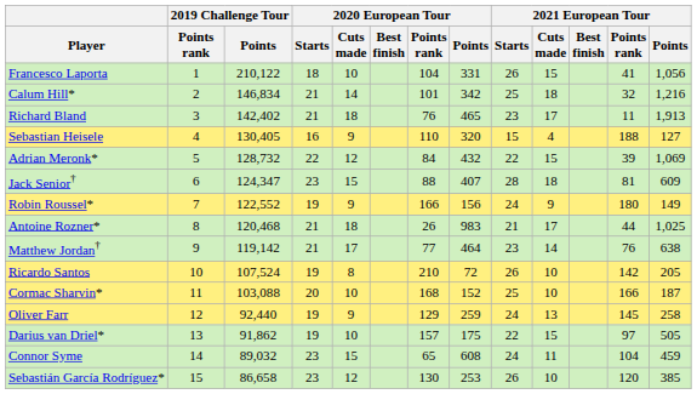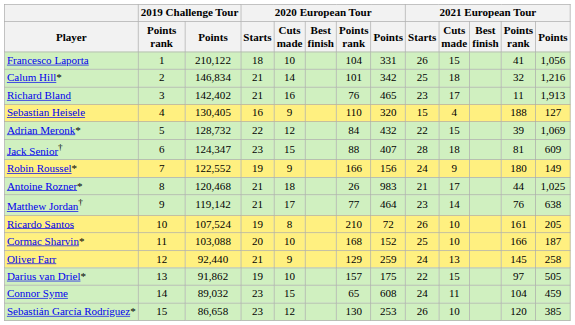 <table class="wikitable sortable" style="text-align:center">
 <tr>
 <th></th>
 <th colspan=2>2019 Challenge Tour</th>
 <th colspan=5>2020 European Tour</th>
 <th colspan=5>2021 European Tour</th>
 </tr>
 <tr>
 <th>Player</th>
 <th>Points<br>rank</th>
 <th>Points</th>
 <th>Starts</th>
 <th>Cuts<br>made</th>
 <th>Best<br>finish</th>
 <th>Points<br>rank</th>
 <th>Points</th>
 <th>Starts</th>
 <th>Cuts<br>made</th>
 <th>Best<br>finish</th>
 <th>Points<br>rank</th>
 <th>Points</th>
 </tr>
 <tr style="background:#D0F0C0;">
 <td align=left> <a href='#'>Francesco Laporta</a></td>
 <td>1</td>
 <td>210,122</td>
 <td>18</td>
 <td>10</td>
 <td></td>
 <td>104</td>
 <td>331</td>
 <td>26</td>
 <td>15</td>
 <td></td>
 <td>41</td>
 <td>1,056</td>
 </tr>
 <tr style="background:#D0F0C0;">
 <td align=left> <a href='#'>Calum Hill</a>*</td>
 <td>2</td>
 <td>146,834</td>
 <td>21</td>
 <td>14</td>
 <td></td>
 <td>101</td>
 <td>342</td>
 <td>25</td>
 <td>18</td>
 <td></td>
 <td>32</td>
 <td>1,216</td>
 </tr>
 <tr style="background:#D0F0C0;">
 <td align=left> <a href='#'>Richard Bland</a></td>
 <td>3</td>
 <td>142,402</td>
 <td>21</td>
-<td>18</td>
+<td>16</td>
 <td></td>
 <td>76</td>
 <td>465</td>
 <td>23</td>
 <td>17</td>
 <td></td>
 <td>11</td>
 <td>1,913</td>
 </tr>
 <tr style="background:#FFF080;">
 <td align=left> <a href='#'>Sebastian Heisele</a></td>
 <td>4</td>
 <td>130,405</td>
 <td>16</td>
 <td>9</td>
 <td></td>
 <td>110</td>
 <td>320</td>
 <td>15</td>
 <td>4</td>
 <td></td>
 <td>188</td>
 <td>127</td>
 </tr>
 <tr style="background:#D0F0C0;">
 <td align=left> <a href='#'>Adrian Meronk</a>*</td>
 <td>5</td>
 <td>128,732</td>
 <td>22</td>
 <td>12</td>
 <td></td>
 <td>84</td>
 <td>432</td>
 <td>22</td>
 <td>15</td>
 <td></td>
 <td>39</td>
 <td>1,069</td>
 </tr>
 <tr style="background:#D0F0C0;">
 <td align=left> <a href='#'>Jack Senior</a><sup>†</sup></td>
 <td>6</td>
 <td>124,347</td>
 <td>23</td>
 <td>15</td>
 <td></td>
 <td>88</td>
 <td>407</td>
 <td>28</td>
 <td>18</td>
 <td></td>
 <td>81</td>
 <td>609</td>
 </tr>
 <tr style="background:#FFF080;">
 <td align=left> <a href='#'>Robin Roussel</a>*</td>
 <td>7</td>
 <td>122,552</td>
 <td>19</td>
 <td>9</td>
 <td></td>
 <td>166</td>
 <td>156</td>
 <td>24</td>
 <td>9</td>
 <td></td>
 <td>180</td>
 <td>149</td>
 </tr>
 <tr style="background:#D0F0C0;">
 <td align=left> <a href='#'>Antoine Rozner</a>*</td>
 <td>8</td>
 <td>120,468</td>
 <td>21</td>
 <td>18</td>
 <td></td>
 <td>26</td>
 <td>983</td>
 <td>21</td>
 <td>17</td>
 <td></td>
 <td>44</td>
 <td>1,025</td>
 </tr>
 <tr style="background:#D0F0C0;">
 <td align=left> <a href='#'>Matthew Jordan</a><sup>†</sup></td>
 <td>9</td>
 <td>119,142</td>
 <td>21</td>
 <td>17</td>
 <td></td>
 <td>77</td>
 <td>464</td>
 <td>23</td>
 <td>14</td>
 <td></td>
 <td>76</td>
 <td>638</td>
 </tr>
 <tr style="background:#FFF080;">
 <td align=left> <a href='#'>Ricardo Santos</a></td>
 <td>10</td>
 <td>107,524</td>
 <td>19</td>
 <td>8</td>
 <td></td>
 <td>210</td>
 <td>72</td>
 <td>26</td>
 <td>10</td>
 <td></td>
-<td>142</td>
+<td>161</td>
 <td>205</td>
 </tr>
 <tr style="background:#FFF080;">
 <td align=left> <a href='#'>Cormac Sharvin</a>*</td>
 <td>11</td>
 <td>103,088</td>
 <td>20</td>
 <td>10</td>
 <td></td>
 <td>168</td>
 <td>152</td>
 <td>25</td>
 <td>10</td>
 <td></td>
 <td>166</td>
 <td>187</td>
 </tr>
 <tr style="background:#FFF080;">
 <td align=left> <a href='#'>Oliver Farr</a></td>
 <td>12</td>
 <td>92,440</td>
-<td>19</td>
+<td>21</td>
 <td>9</td>
 <td></td>
 <td>129</td>
 <td>259</td>
 <td>24</td>
 <td>13</td>
 <td></td>
 <td>145</td>
 <td>258</td>
 </tr>
 <tr style="background:#D0F0C0;">
 <td align=left> <a href='#'>Darius van Driel</a>*</td>
 <td>13</td>
 <td>91,862</td>
 <td>19</td>
 <td>10</td>
 <td></td>
 <td>157</td>
 <td>175</td>
 <td>22</td>
 <td>15</td>
 <td></td>
 <td>97</td>
 <td>505</td>
 </tr>
 <tr style="background:#D0F0C0;">
 <td align=left> <a href='#'>Connor Syme</a></td>
 <td>14</td>
 <td>89,032</td>
 <td>23</td>
 <td>15</td>
 <td></td>
 <td>65</td>
 <td>608</td>
 <td>24</td>
 <td>11</td>
 <td></td>
 <td>104</td>
 <td>459</td>
 </tr>
 <tr style="background:#D0F0C0;">
 <td align=left> <a href='#'>Sebastián García Rodríguez</a>*</td>
 <td>15</td>
 <td>86,658</td>
 <td>23</td>
 <td>12</td>
 <td></td>
 <td>130</td>
 <td>253</td>
 <td>26</td>
 <td>10</td>
 <td></td>
 <td>120</td>
 <td>385</td>
 </tr>
 </table>
